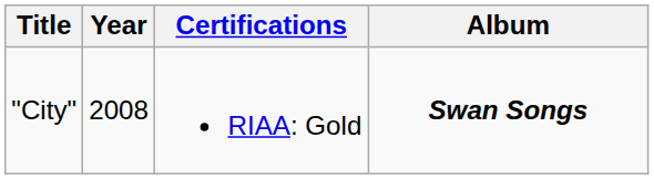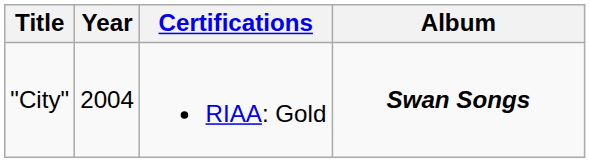 <table class="wikitable plainrowheaders" style="text-align:center;">
 <tr>
 <th scope="col" style="16em">Title</th>
 <th scope="col" style="2em">Year</th>
 <th><a href='#'>Certifications</a></th>
 <th scope="col" style="width:10em;">Album</th>
 </tr>
 <tr>
 <td scope="row" style="text-align:left;">"City"</td>
-<td>2008</td>
+<td>2004</td>
 <td><br><ul><li><a href='#'>RIAA</a>: Gold</li></ul></td>
 <td><strong><em>Swan Songs</em></strong></td>
 </tr>
 </table>
